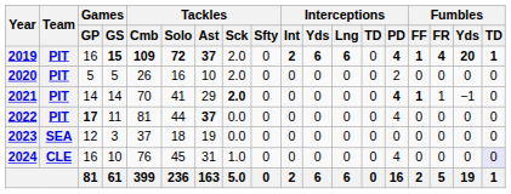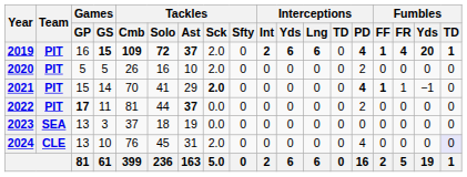 <table class= "wikitable" style="text-align: center;">
 <tr>
 <th rowspan="2">Year</th>
 <th rowspan="2">Team</th>
 <th colspan="2">Games</th>
 <th colspan="5">Tackles</th>
 <th colspan="5">Interceptions</th>
 <th colspan="4">Fumbles</th>
 </tr>
 <tr>
 <th>GP</th>
 <th>GS</th>
 <th>Cmb</th>
 <th>Solo</th>
 <th>Ast</th>
 <th>Sck</th>
 <th>Sfty</th>
 <th>Int</th>
 <th>Yds</th>
 <th>Lng</th>
 <th>TD</th>
 <th>PD</th>
 <th>FF</th>
 <th>FR</th>
 <th>Yds</th>
 <th>TD</th>
 </tr>
 <tr>
 <th><a href='#'>2019</a></th>
 <th><a href='#'>PIT</a></th>
 <td>16</td>
 <td><strong>15</strong></td>
 <td><strong>109</strong></td>
 <td><strong>72</strong></td>
 <td><strong>37</strong></td>
 <td>2.0</td>
 <td>0</td>
 <td><strong>2</strong></td>
 <td><strong>6</strong></td>
 <td><strong>6</strong></td>
 <td>0</td>
 <td><strong>4</strong></td>
 <td><strong>1</strong></td>
 <td><strong>4</strong></td>
 <td><strong>20</strong></td>
 <td><strong>1</strong></td>
 </tr>
 <tr>
 <th><a href='#'>2020</a></th>
 <th><a href='#'>PIT</a></th>
 <td>5</td>
 <td>5</td>
 <td>26</td>
 <td>16</td>
 <td>10</td>
 <td>2.0</td>
 <td>0</td>
 <td>0</td>
 <td>0</td>
 <td>0</td>
 <td>0</td>
 <td>2</td>
 <td>0</td>
 <td>0</td>
 <td>0</td>
 <td>0</td>
 </tr>
 <tr>
 <th><a href='#'>2021</a></th>
 <th><a href='#'>PIT</a></th>
-<td>14</td>
+<td>15</td>
 <td>14</td>
 <td>70</td>
 <td>41</td>
 <td>29</td>
 <td><strong>2.0</strong></td>
 <td>0</td>
 <td>0</td>
 <td>0</td>
 <td>0</td>
 <td>0</td>
 <td><strong>4</strong></td>
 <td><strong>1</strong></td>
 <td>1</td>
 <td>−1</td>
 <td>0</td>
 </tr>
 <tr>
 <th><a href='#'>2022</a></th>
 <th><a href='#'>PIT</a></th>
 <td><strong>17</strong></td>
 <td>11</td>
 <td>81</td>
 <td>44</td>
 <td><strong>37</strong></td>
 <td>0.0</td>
 <td>0</td>
 <td>0</td>
 <td>0</td>
 <td>0</td>
 <td>0</td>
-<td>4</td>
+<td>2</td>
 <td>0</td>
 <td>0</td>
 <td>0</td>
 <td>0</td>
 </tr>
 <tr>
 <th><a href='#'>2023</a></th>
 <th><a href='#'>SEA</a></th>
-<td>12</td>
+<td>13</td>
 <td>3</td>
 <td>37</td>
 <td>18</td>
 <td>19</td>
 <td>0.0</td>
 <td>0</td>
 <td>0</td>
 <td>0</td>
 <td>0</td>
 <td>0</td>
 <td>0</td>
 <td>0</td>
 <td>0</td>
 <td>0</td>
 <td>0</td>
 </tr>
 <tr>
 <th><a href='#'>2024</a></th>
 <th><a href='#'>CLE</a></th>
-<td>16</td>
+<td>13</td>
 <td>10</td>
 <td>76</td>
 <td>45</td>
 <td>31</td>
-<td>1.0</td>
+<td>2.0</td>
 <td>0</td>
 <td>0</td>
 <td>0</td>
 <td>0</td>
 <td>0</td>
 <td>4</td>
 <td>0</td>
 <td>0</td>
 <td>0</td>
 <td style="background: lavender;">0</td>
 </tr>
 <tr>
 <th colspan="2"></th>
 <th>81</th>
 <th>61</th>
 <th>399</th>
 <th>236</th>
 <th>163</th>
 <th>5.0</th>
 <th>0</th>
 <th>2</th>
 <th>6</th>
 <th>6</th>
 <th>0</th>
 <th>16</th>
 <th>2</th>
 <th>5</th>
 <th>19</th>
 <th>1</th>
 </tr>
 </table>
